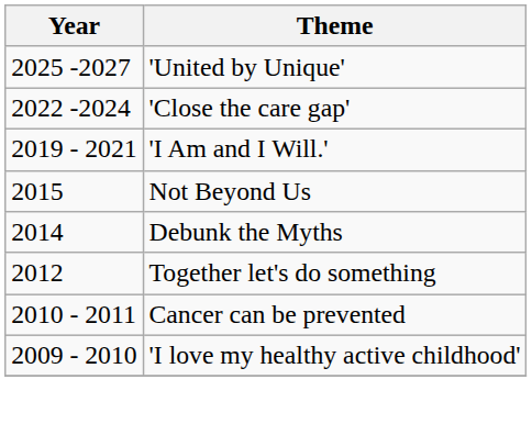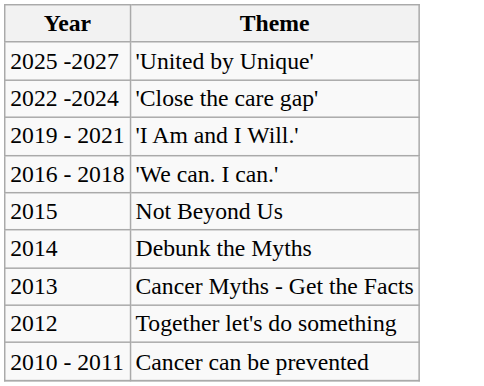 <table class="wikitable">
 <tr>
 <th>Year</th>
 <th>Theme</th>
 </tr>
 <tr>
 <td>2025 -2027</td>
 <td>'United by Unique'</td>
 </tr>
 <tr>
 <td>2022 -2024</td>
 <td>'Close the care gap'</td>
 </tr>
 <tr>
 <td>2019 - 2021</td>
 <td>'I Am and I Will.'</td>
 </tr>
 <tr>
+<td>2016 - 2018</td>
+<td>'We can. I can.'</td>
+</tr>
+<tr>
 <td>2015</td>
 <td>Not Beyond Us</td>
 </tr>
 <tr>
 <td>2014</td>
 <td>Debunk the Myths</td>
+</tr>
+<tr>
+<td>2013</td>
+<td>Cancer Myths - Get the Facts</td>
 </tr>
 <tr>
 <td>2012</td>
 <td>Together let's do something</td>
 </tr>
 <tr>
 <td>2010 - 2011</td>
 <td>Cancer can be prevented</td>
 </tr>
 <tr>
-<td>2009 - 2010</td>
-<td>'I love my healthy active childhood'</td>
-</tr>
-<tr>
 </tr>
 </table>
